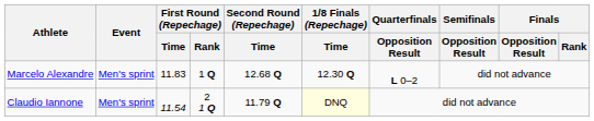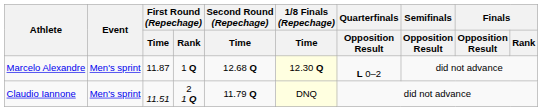 <table class=wikitable style="font-size:90%">
 <tr>
 <th rowspan="2">Athlete</th>
 <th rowspan="2">Event</th>
 <th colspan="2">First Round<br><em>(Repechage)</em></th>
 <th>Second Round<br><em>(Repechage)</em></th>
 <th>1/8 Finals<br><em>(Repechage)</em></th>
 <th>Quarterfinals</th>
 <th>Semifinals</th>
 <th colspan="2">Finals</th>
 </tr>
 <tr>
 <th>Time</th>
 <th>Rank</th>
 <th>Time</th>
 <th>Time</th>
 <th>Opposition<br>Result</th>
 <th>Opposition<br>Result</th>
 <th>Opposition<br>Result</th>
 <th>Rank</th>
 </tr>
 <tr>
 <td><a href='#'>Marcelo Alexandre</a></td>
 <td><a href='#'>Men's sprint</a></td>
-<td align=center>11.83</td>
+<td align=center>11.87</td>
 <td align=center>1 <strong>Q</strong></td>
 <td align=center>12.68 <strong>Q</strong></td>
-<td align=center>12.30 <strong>Q</strong></td>
+<td align=center style="background: lightyellow;">12.30 <strong>Q</strong></td>
 <td align=center><br><strong>L</strong> 0–2</td>
 <td align=center colspan=3>did not advance</td>
 </tr>
 <tr>
 <td><a href='#'>Claudio Iannone</a></td>
 <td><a href='#'>Men's sprint</a></td>
-<td align=center><br><em>11.54</em></td>
+<td align=center><br><em>11.51</em></td>
 <td align=center>2<br><em>1</em> <strong><em>Q</em></strong></td>
 <td align=center>11.79 <strong>Q</strong></td>
 <td align=center style="background: lightyellow;">DNQ</td>
 <td align=center colspan=4>did not advance</td>
 </tr>
 </table>
